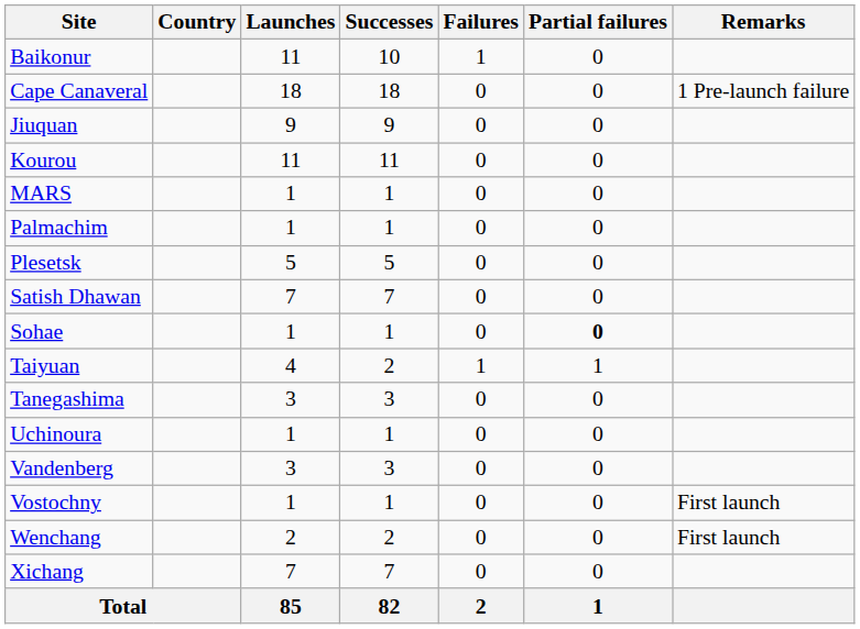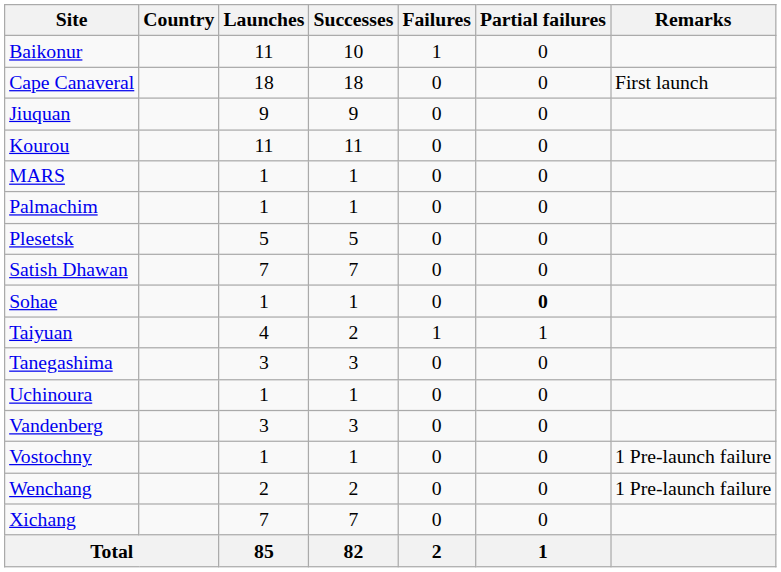 <table class="wikitable sortable" style=text-align:center>
 <tr>
 <th>Site</th>
 <th>Country</th>
 <th>Launches</th>
 <th>Successes</th>
 <th>Failures</th>
 <th>Partial failures</th>
 <th>Remarks</th>
 </tr>
 <tr>
 <td align=left><a href='#'>Baikonur</a></td>
 <td align=left></td>
 <td>11</td>
 <td>10</td>
 <td>1</td>
 <td>0</td>
 <td></td>
 </tr>
 <tr>
 <td align=left><a href='#'>Cape Canaveral</a></td>
 <td align=left></td>
 <td>18</td>
 <td>18</td>
 <td>0</td>
 <td>0</td>
-<td align=left>1 Pre-launch failure</td>
+<td align=left>First launch</td>
 </tr>
 <tr>
 <td align=left><a href='#'>Jiuquan</a></td>
 <td align=left></td>
 <td>9</td>
 <td>9</td>
 <td>0</td>
 <td>0</td>
 <td></td>
 </tr>
 <tr>
 <td align=left><a href='#'>Kourou</a></td>
 <td align=left></td>
 <td>11</td>
 <td>11</td>
 <td>0</td>
 <td>0</td>
 <td></td>
 </tr>
 <tr>
 <td align=left><a href='#'>MARS</a></td>
 <td align=left></td>
 <td>1</td>
 <td>1</td>
 <td>0</td>
 <td>0</td>
 <td></td>
 </tr>
 <tr>
 <td align=left><a href='#'>Palmachim</a></td>
 <td align=left></td>
 <td>1</td>
 <td>1</td>
 <td>0</td>
 <td>0</td>
 <td></td>
 </tr>
 <tr>
 <td align=left><a href='#'>Plesetsk</a></td>
 <td align=left></td>
 <td>5</td>
 <td>5</td>
 <td>0</td>
 <td>0</td>
 <td></td>
 </tr>
 <tr>
 <td align=left><a href='#'>Satish Dhawan</a></td>
 <td align=left></td>
 <td>7</td>
 <td>7</td>
 <td>0</td>
 <td>0</td>
 <td></td>
 </tr>
 <tr>
 <td align=left><a href='#'>Sohae</a></td>
 <td align=left></td>
 <td>1</td>
 <td>1</td>
 <td>0</td>
 <td><strong>0</strong></td>
 <td></td>
 </tr>
 <tr>
 <td align=left><a href='#'>Taiyuan</a></td>
 <td align=left></td>
 <td>4</td>
 <td>2</td>
 <td>1</td>
 <td>1</td>
 <td></td>
 </tr>
 <tr>
 <td align=left><a href='#'>Tanegashima</a></td>
 <td align=left></td>
 <td>3</td>
 <td>3</td>
 <td>0</td>
 <td>0</td>
 <td></td>
 </tr>
 <tr>
 <td align=left><a href='#'>Uchinoura</a></td>
 <td align=left></td>
 <td>1</td>
 <td>1</td>
 <td>0</td>
 <td>0</td>
 <td></td>
 </tr>
 <tr>
 <td align=left><a href='#'>Vandenberg</a></td>
 <td align=left></td>
 <td>3</td>
 <td>3</td>
 <td>0</td>
 <td>0</td>
 <td></td>
 </tr>
 <tr>
 <td align=left><a href='#'>Vostochny</a></td>
 <td align=left></td>
 <td>1</td>
 <td>1</td>
 <td>0</td>
 <td>0</td>
-<td align=left>First launch</td>
+<td align=left>1 Pre-launch failure</td>
 </tr>
 <tr>
 <td align=left><a href='#'>Wenchang</a></td>
 <td align=left></td>
 <td>2</td>
 <td>2</td>
 <td>0</td>
 <td>0</td>
-<td align=left>First launch</td>
+<td align=left>1 Pre-launch failure</td>
 </tr>
 <tr>
 <td align=left><a href='#'>Xichang</a></td>
 <td align=left></td>
 <td>7</td>
 <td>7</td>
 <td>0</td>
 <td>0</td>
 <td></td>
 </tr>
 <tr class="sortbottom">
 <th colspan=2>Total</th>
 <th>85</th>
 <th>82</th>
 <th>2</th>
 <th>1</th>
 <th></th>
 </tr>
 </table>
